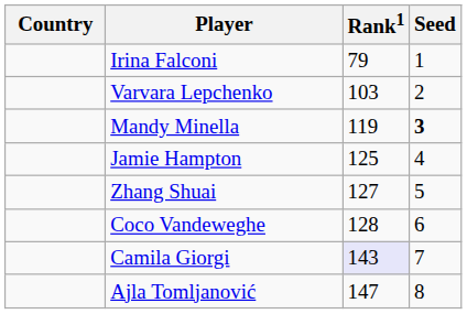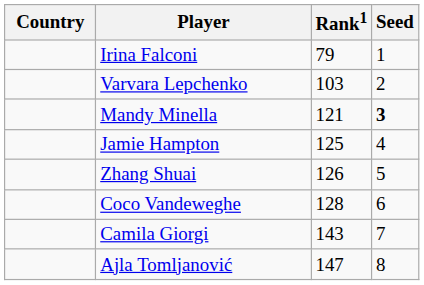 <table class="sortable wikitable">
 <tr>
 <th width="70">Country</th>
 <th width="175">Player</th>
 <th>Rank<sup>1</sup></th>
 <th>Seed</th>
 </tr>
 <tr>
 <td></td>
 <td><a href='#'>Irina Falconi</a></td>
 <td>79</td>
 <td>1</td>
 </tr>
 <tr>
 <td></td>
 <td><a href='#'>Varvara Lepchenko</a></td>
 <td>103</td>
 <td>2</td>
 </tr>
 <tr>
 <td></td>
 <td><a href='#'>Mandy Minella</a></td>
-<td>119</td>
+<td>121</td>
 <td><strong>3</strong></td>
 </tr>
 <tr>
 <td></td>
 <td><a href='#'>Jamie Hampton</a></td>
 <td>125</td>
 <td>4</td>
 </tr>
 <tr>
 <td></td>
 <td><a href='#'>Zhang Shuai</a></td>
-<td>127</td>
+<td>126</td>
 <td>5</td>
 </tr>
 <tr>
 <td></td>
 <td><a href='#'>Coco Vandeweghe</a></td>
 <td>128</td>
 <td>6</td>
 </tr>
 <tr>
 <td></td>
 <td><a href='#'>Camila Giorgi</a></td>
-<td style="background: lavender;">143</td>
+<td>143</td>
 <td>7</td>
 </tr>
 <tr>
 <td></td>
 <td><a href='#'>Ajla Tomljanović</a></td>
 <td>147</td>
 <td>8</td>
 </tr>
 </table>
